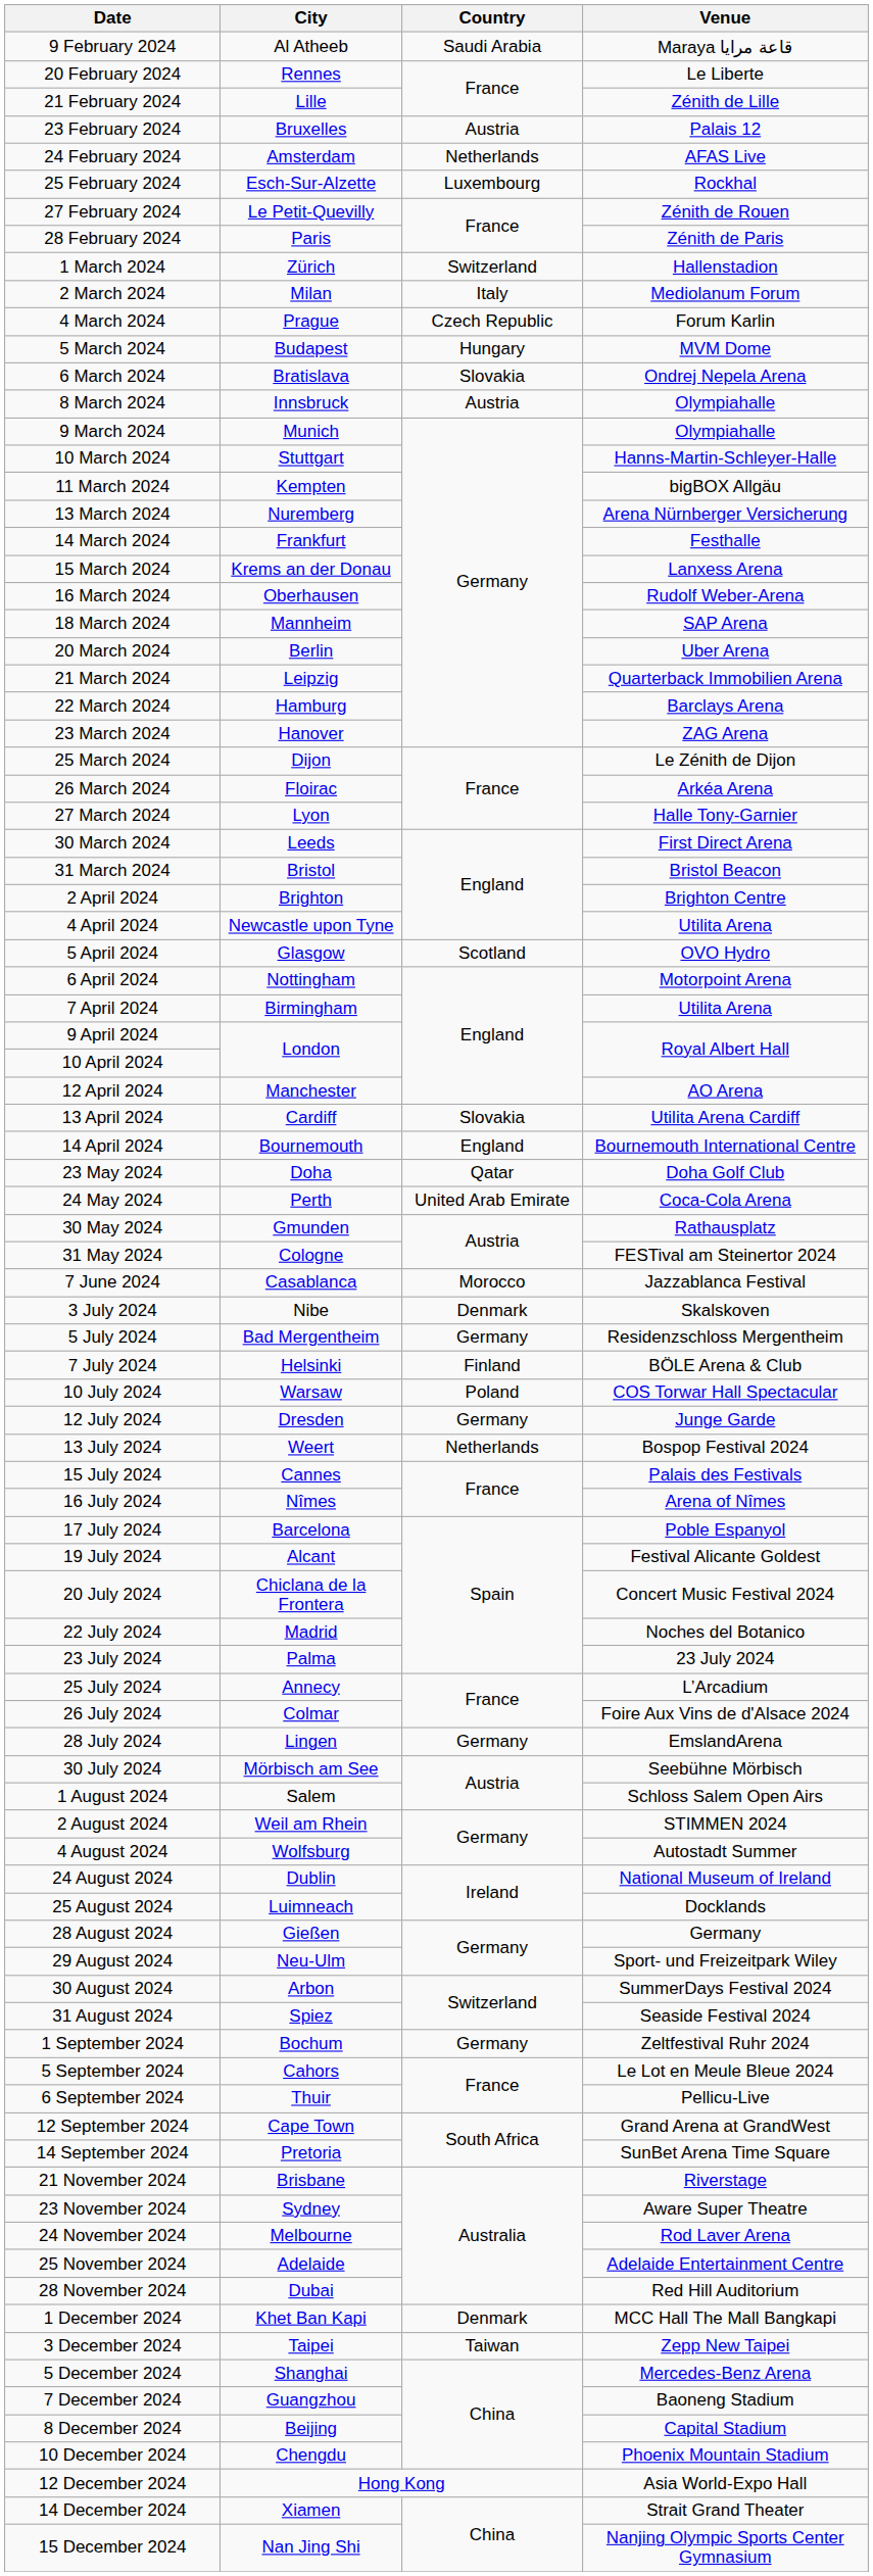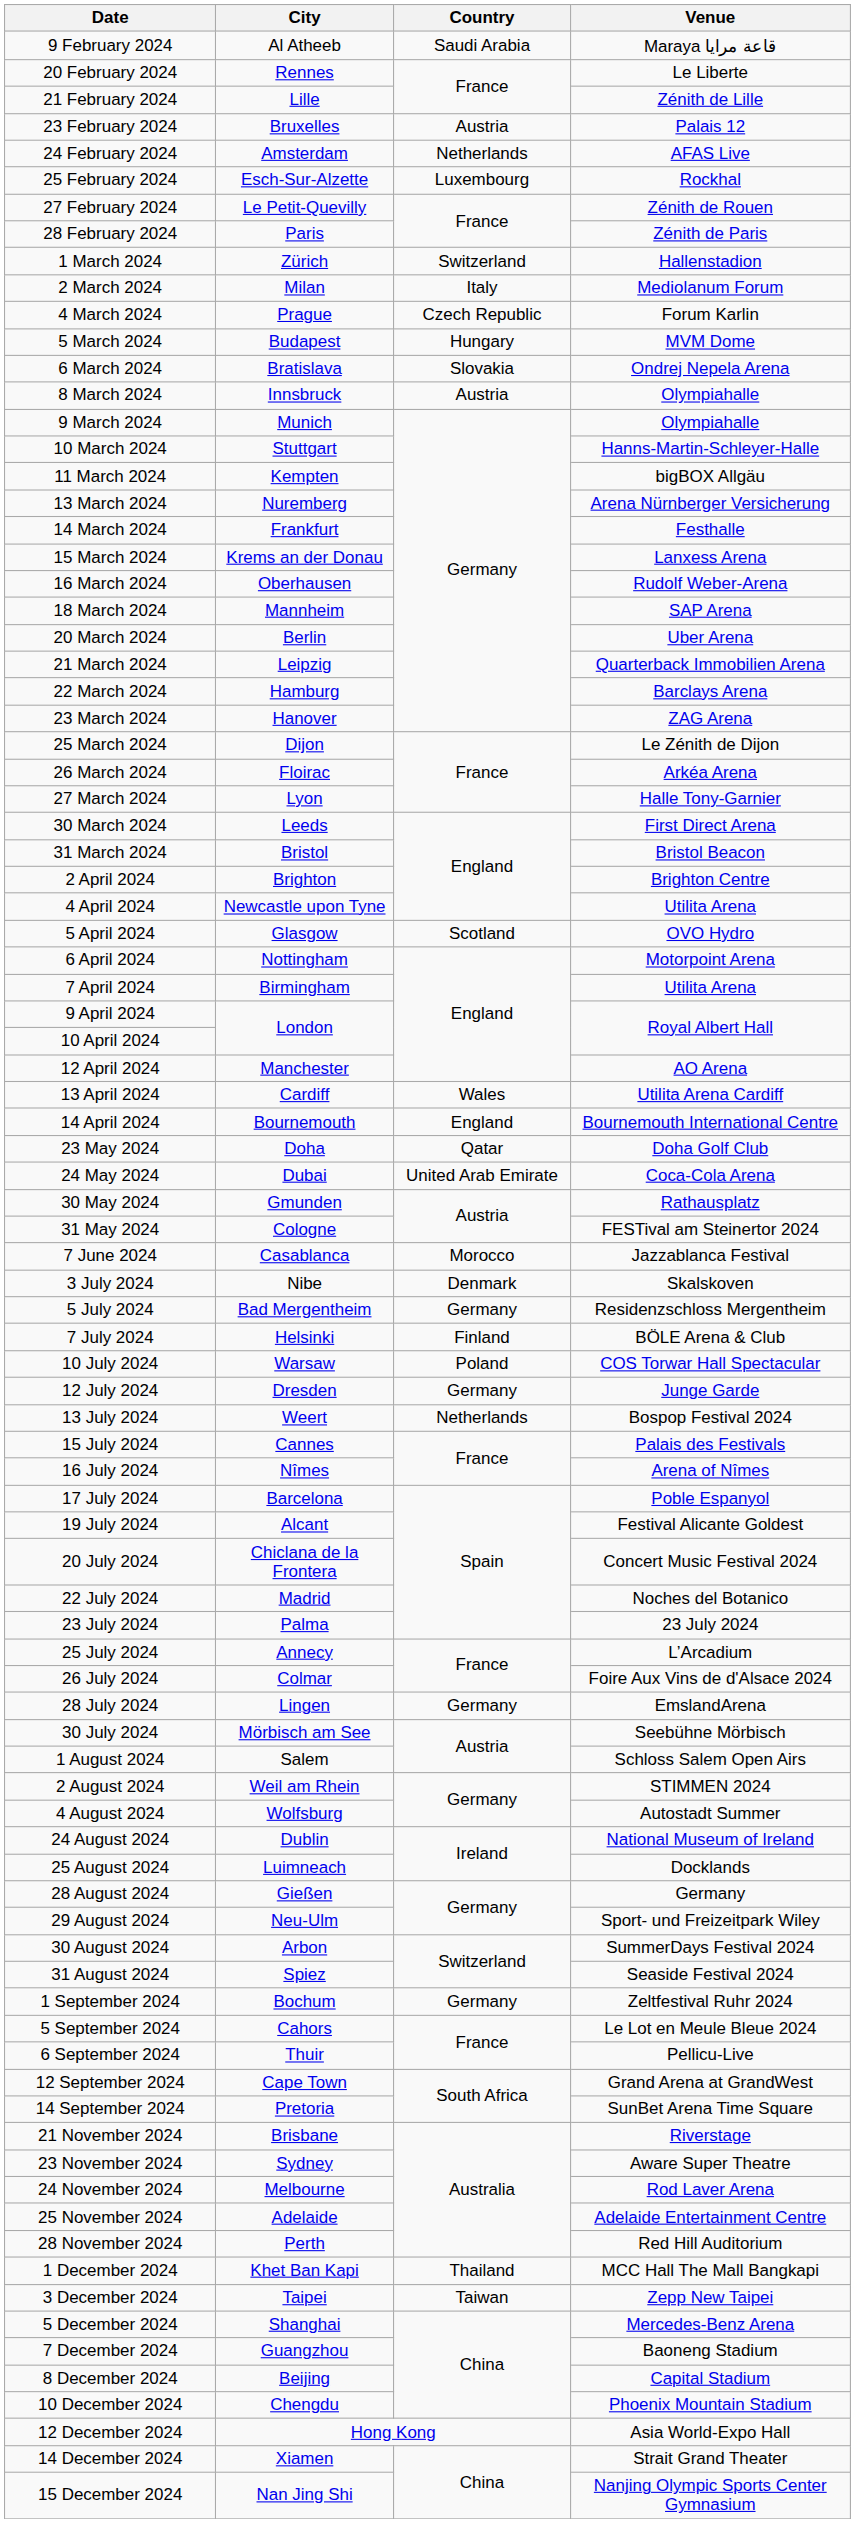 <table class="wikitable plainrowheaders" style="text-align:center;">
 <tr>
 <th scope="col" style="width:12em;">Date</th>
 <th scope="col" style="width:10em;">City</th>
 <th scope="col" style="width:10em;">Country</th>
 <th scope="col" style="width:16em;">Venue</th>
 </tr>
 <tr>
 <td>9 February 2024</td>
 <td>Al Atheeb</td>
 <td>Saudi Arabia</td>
 <td>Maraya قاعة مرايا</td>
 </tr>
 <tr>
 <td>20 February 2024</td>
 <td><a href='#'>Rennes</a></td>
 <td rowspan="2">France</td>
 <td>Le Liberte</td>
 </tr>
 <tr>
 <td>21 February 2024</td>
 <td><a href='#'>Lille</a></td>
 <td><a href='#'>Zénith de Lille</a></td>
 </tr>
 <tr>
 <td>23 February 2024</td>
 <td><a href='#'>Bruxelles</a></td>
 <td>Austria</td>
 <td><a href='#'>Palais 12</a></td>
 </tr>
 <tr>
 <td>24 February 2024</td>
 <td><a href='#'>Amsterdam</a></td>
 <td>Netherlands</td>
 <td><a href='#'>AFAS Live</a></td>
 </tr>
 <tr>
 <td>25 February 2024</td>
 <td><a href='#'>Esch-Sur-Alzette</a></td>
 <td>Luxembourg</td>
 <td><a href='#'>Rockhal</a></td>
 </tr>
 <tr>
 <td>27 February 2024</td>
 <td><a href='#'>Le Petit-Quevilly</a></td>
 <td rowspan="2">France</td>
 <td><a href='#'>Zénith de Rouen</a></td>
 </tr>
 <tr>
 <td>28 February 2024</td>
 <td><a href='#'>Paris</a></td>
 <td><a href='#'>Zénith de Paris</a></td>
 </tr>
 <tr>
 <td>1 March 2024</td>
 <td><a href='#'>Zürich</a></td>
 <td>Switzerland</td>
 <td><a href='#'>Hallenstadion</a></td>
 </tr>
 <tr>
 <td>2 March 2024</td>
 <td><a href='#'>Milan</a></td>
 <td>Italy</td>
 <td><a href='#'>Mediolanum Forum</a></td>
 </tr>
 <tr>
 <td>4 March 2024</td>
 <td><a href='#'>Prague</a></td>
 <td>Czech Republic</td>
 <td>Forum Karlin</td>
 </tr>
 <tr>
 <td>5 March 2024</td>
 <td><a href='#'>Budapest</a></td>
 <td>Hungary</td>
 <td><a href='#'>MVM Dome</a></td>
 </tr>
 <tr>
 <td>6 March 2024</td>
 <td><a href='#'>Bratislava</a></td>
 <td>Slovakia</td>
 <td><a href='#'>Ondrej Nepela Arena</a></td>
 </tr>
 <tr>
 <td>8 March 2024</td>
 <td><a href='#'>Innsbruck</a></td>
 <td>Austria</td>
 <td><a href='#'>Olympiahalle</a></td>
 </tr>
 <tr>
 <td>9 March 2024</td>
 <td><a href='#'>Munich</a></td>
 <td rowspan="12">Germany</td>
 <td><a href='#'>Olympiahalle</a></td>
 </tr>
 <tr>
 <td>10 March 2024</td>
 <td><a href='#'>Stuttgart</a></td>
 <td><a href='#'>Hanns-Martin-Schleyer-Halle</a></td>
 </tr>
 <tr>
 <td>11 March 2024</td>
 <td><a href='#'>Kempten</a></td>
 <td>bigBOX Allgäu</td>
 </tr>
 <tr>
 <td>13 March 2024</td>
 <td><a href='#'>Nuremberg</a></td>
 <td><a href='#'>Arena Nürnberger Versicherung</a></td>
 </tr>
 <tr>
 <td>14 March 2024</td>
 <td><a href='#'>Frankfurt</a></td>
 <td><a href='#'>Festhalle</a></td>
 </tr>
 <tr>
 <td>15 March 2024</td>
 <td><a href='#'>Krems an der Donau</a></td>
 <td><a href='#'>Lanxess Arena</a></td>
 </tr>
 <tr>
 <td>16 March 2024</td>
 <td><a href='#'>Oberhausen</a></td>
 <td><a href='#'>Rudolf Weber-Arena</a></td>
 </tr>
 <tr>
 <td>18 March 2024</td>
 <td><a href='#'>Mannheim</a></td>
 <td><a href='#'>SAP Arena</a></td>
 </tr>
 <tr>
 <td>20 March 2024</td>
 <td><a href='#'>Berlin</a></td>
 <td><a href='#'>Uber Arena</a></td>
 </tr>
 <tr>
 <td>21 March 2024</td>
 <td><a href='#'>Leipzig</a></td>
 <td><a href='#'>Quarterback Immobilien Arena</a></td>
 </tr>
 <tr>
 <td>22 March 2024</td>
 <td><a href='#'>Hamburg</a></td>
 <td><a href='#'>Barclays Arena</a></td>
 </tr>
 <tr>
 <td>23 March 2024</td>
 <td><a href='#'>Hanover</a></td>
 <td><a href='#'>ZAG Arena</a></td>
 </tr>
 <tr>
 <td>25 March 2024</td>
 <td><a href='#'>Dijon</a></td>
 <td rowspan="3">France</td>
 <td>Le Zénith de Dijon</td>
 </tr>
 <tr>
 <td>26 March 2024</td>
 <td><a href='#'>Floirac</a></td>
 <td><a href='#'>Arkéa Arena</a></td>
 </tr>
 <tr>
 <td>27 March 2024</td>
 <td><a href='#'>Lyon</a></td>
 <td><a href='#'>Halle Tony-Garnier</a></td>
 </tr>
 <tr>
 <td>30 March 2024</td>
 <td><a href='#'>Leeds</a></td>
 <td rowspan="4">England</td>
 <td><a href='#'>First Direct Arena</a></td>
 </tr>
 <tr>
 <td>31 March 2024</td>
 <td><a href='#'>Bristol</a></td>
 <td><a href='#'>Bristol Beacon</a></td>
 </tr>
 <tr>
 <td>2 April 2024</td>
 <td><a href='#'>Brighton</a></td>
 <td><a href='#'>Brighton Centre</a></td>
 </tr>
 <tr>
 <td>4 April 2024</td>
 <td><a href='#'>Newcastle upon Tyne</a></td>
 <td><a href='#'>Utilita Arena</a></td>
 </tr>
 <tr>
 <td>5 April 2024</td>
 <td><a href='#'>Glasgow</a></td>
 <td>Scotland</td>
 <td><a href='#'>OVO Hydro</a></td>
 </tr>
 <tr>
 <td>6 April 2024</td>
 <td><a href='#'>Nottingham</a></td>
 <td rowspan="5">England</td>
 <td><a href='#'>Motorpoint Arena</a></td>
 </tr>
 <tr>
 <td>7 April 2024</td>
 <td><a href='#'>Birmingham</a></td>
 <td><a href='#'>Utilita Arena</a></td>
 </tr>
 <tr>
 <td>9 April 2024</td>
 <td rowspan="2"><a href='#'>London</a></td>
 <td rowspan="2"><a href='#'>Royal Albert Hall</a></td>
 </tr>
 <tr>
 <td>10 April 2024</td>
 </tr>
 <tr>
 <td>12 April 2024</td>
 <td><a href='#'>Manchester</a></td>
 <td><a href='#'>AO Arena</a></td>
 </tr>
 <tr>
 <td>13 April 2024</td>
 <td><a href='#'>Cardiff</a></td>
-<td>Slovakia</td>
+<td>Wales</td>
 <td><a href='#'>Utilita Arena Cardiff</a></td>
 </tr>
 <tr>
 <td>14 April 2024</td>
 <td><a href='#'>Bournemouth</a></td>
 <td>England</td>
 <td><a href='#'>Bournemouth International Centre</a></td>
 </tr>
 <tr>
 <td>23 May 2024</td>
 <td><a href='#'>Doha</a></td>
 <td>Qatar</td>
 <td><a href='#'>Doha Golf Club</a></td>
 </tr>
 <tr>
 <td>24 May 2024</td>
-<td><a href='#'>Perth</a></td>
+<td><a href='#'>Dubai</a></td>
 <td>United Arab Emirate</td>
 <td><a href='#'>Coca-Cola Arena</a></td>
 </tr>
 <tr>
 <td>30 May 2024</td>
 <td><a href='#'>Gmunden</a></td>
 <td rowspan="2">Austria</td>
 <td><a href='#'>Rathausplatz</a></td>
 </tr>
 <tr>
 <td>31 May 2024</td>
 <td><a href='#'>Cologne</a></td>
 <td>FESTival am Steinertor 2024</td>
 </tr>
 <tr>
 <td>7 June 2024</td>
 <td><a href='#'>Casablanca</a></td>
 <td>Morocco</td>
 <td>Jazzablanca Festival</td>
 </tr>
 <tr>
 <td>3 July 2024</td>
 <td>Nibe</td>
 <td>Denmark</td>
 <td>Skalskoven</td>
 </tr>
 <tr>
 <td>5 July 2024</td>
 <td><a href='#'>Bad Mergentheim</a></td>
 <td>Germany</td>
 <td>Residenzschloss Mergentheim</td>
 </tr>
 <tr>
 <td>7 July 2024</td>
 <td><a href='#'>Helsinki</a></td>
 <td>Finland</td>
 <td>BÖLE Arena & Club</td>
 </tr>
 <tr>
 <td>10 July 2024</td>
 <td><a href='#'>Warsaw</a></td>
 <td>Poland</td>
 <td><a href='#'>COS Torwar Hall Spectacular</a></td>
 </tr>
 <tr>
 <td>12 July 2024</td>
 <td><a href='#'>Dresden</a></td>
 <td>Germany</td>
 <td><a href='#'>Junge Garde</a></td>
 </tr>
 <tr>
 <td>13 July 2024</td>
 <td><a href='#'>Weert</a></td>
 <td>Netherlands</td>
 <td>Bospop Festival 2024</td>
 </tr>
 <tr>
 <td>15 July 2024</td>
 <td><a href='#'>Cannes</a></td>
 <td rowspan="2">France</td>
 <td><a href='#'>Palais des Festivals</a></td>
 </tr>
 <tr>
 <td>16 July 2024</td>
 <td><a href='#'>Nîmes</a></td>
 <td><a href='#'>Arena of Nîmes</a></td>
 </tr>
 <tr>
 <td>17 July 2024</td>
 <td><a href='#'>Barcelona</a></td>
 <td rowspan="5">Spain</td>
 <td><a href='#'>Poble Espanyol</a></td>
 </tr>
 <tr>
 <td>19 July 2024</td>
 <td><a href='#'>Alcant</a></td>
 <td>Festival Alicante Goldest</td>
 </tr>
 <tr>
 <td>20 July 2024</td>
 <td><a href='#'>Chiclana de la Frontera</a></td>
 <td>Concert Music Festival 2024</td>
 </tr>
 <tr>
 <td>22 July 2024</td>
 <td><a href='#'>Madrid</a></td>
 <td>Noches del Botanico</td>
 </tr>
 <tr>
 <td>23 July 2024</td>
 <td><a href='#'>Palma</a></td>
 <td>23 July 2024</td>
 </tr>
 <tr>
 <td>25 July 2024</td>
 <td><a href='#'>Annecy</a></td>
 <td rowspan="2">France</td>
 <td>L’Arcadium</td>
 </tr>
 <tr>
 <td>26 July 2024</td>
 <td><a href='#'>Colmar</a></td>
 <td>Foire Aux Vins de d'Alsace 2024</td>
 </tr>
 <tr>
 <td>28 July 2024</td>
 <td><a href='#'>Lingen</a></td>
 <td>Germany</td>
 <td>EmslandArena</td>
 </tr>
 <tr>
 <td>30 July 2024</td>
 <td><a href='#'>Mörbisch am See</a></td>
 <td rowspan="2">Austria</td>
 <td>Seebühne Mörbisch</td>
 </tr>
 <tr>
 <td>1 August 2024</td>
 <td>Salem</td>
 <td>Schloss Salem Open Airs</td>
 </tr>
 <tr>
 <td>2 August 2024</td>
 <td><a href='#'>Weil am Rhein</a></td>
 <td rowspan="2">Germany</td>
 <td>STIMMEN 2024</td>
 </tr>
 <tr>
 <td>4 August 2024</td>
 <td><a href='#'>Wolfsburg</a></td>
 <td>Autostadt Summer</td>
 </tr>
 <tr>
 <td>24 August 2024</td>
 <td><a href='#'>Dublin</a></td>
 <td rowspan="2">Ireland</td>
 <td><a href='#'>National Museum of Ireland</a></td>
 </tr>
 <tr>
 <td>25 August 2024</td>
 <td><a href='#'>Luimneach</a></td>
 <td>Docklands</td>
 </tr>
 <tr>
 <td>28 August 2024</td>
 <td><a href='#'>Gießen</a></td>
 <td rowspan="2">Germany</td>
 <td>Germany</td>
 </tr>
 <tr>
 <td>29 August 2024</td>
 <td><a href='#'>Neu-Ulm</a></td>
 <td>Sport- und Freizeitpark Wiley</td>
 </tr>
 <tr>
 <td>30 August 2024</td>
 <td><a href='#'>Arbon</a></td>
 <td rowspan="2">Switzerland</td>
 <td>SummerDays Festival 2024</td>
 </tr>
 <tr>
 <td>31 August 2024</td>
 <td><a href='#'>Spiez</a></td>
 <td>Seaside Festival 2024</td>
 </tr>
 <tr>
 <td>1 September 2024</td>
 <td><a href='#'>Bochum</a></td>
 <td>Germany</td>
 <td>Zeltfestival Ruhr 2024</td>
 </tr>
 <tr>
 <td>5 September 2024</td>
 <td><a href='#'>Cahors</a></td>
 <td rowspan="2">France</td>
 <td>Le Lot en Meule Bleue 2024</td>
 </tr>
 <tr>
 <td>6 September 2024</td>
 <td><a href='#'>Thuir</a></td>
 <td>Pellicu-Live</td>
 </tr>
 <tr>
 <td>12 September 2024</td>
 <td><a href='#'>Cape Town</a></td>
 <td rowspan="2">South Africa</td>
 <td>Grand Arena at GrandWest</td>
 </tr>
 <tr>
 <td>14 September 2024</td>
 <td><a href='#'>Pretoria</a></td>
 <td>SunBet Arena Time Square</td>
 </tr>
 <tr>
 <td>21 November 2024</td>
 <td><a href='#'>Brisbane</a></td>
 <td rowspan="5">Australia</td>
 <td><a href='#'>Riverstage</a></td>
 </tr>
 <tr>
 <td>23 November 2024</td>
 <td><a href='#'>Sydney</a></td>
 <td>Aware Super Theatre</td>
 </tr>
 <tr>
 <td>24 November 2024</td>
 <td><a href='#'>Melbourne</a></td>
 <td><a href='#'>Rod Laver Arena</a></td>
 </tr>
 <tr>
 <td>25 November 2024</td>
 <td><a href='#'>Adelaide</a></td>
 <td><a href='#'>Adelaide Entertainment Centre</a></td>
 </tr>
 <tr>
 <td>28 November 2024</td>
-<td><a href='#'>Dubai</a></td>
+<td><a href='#'>Perth</a></td>
 <td>Red Hill Auditorium</td>
 </tr>
 <tr>
 <td>1 December 2024</td>
 <td><a href='#'>Khet Ban Kapi</a></td>
-<td>Denmark</td>
+<td>Thailand</td>
 <td>MCC Hall The Mall Bangkapi</td>
 </tr>
 <tr>
 <td>3 December 2024</td>
 <td><a href='#'>Taipei</a></td>
 <td>Taiwan</td>
 <td><a href='#'>Zepp New Taipei</a></td>
 </tr>
 <tr>
 <td>5 December 2024</td>
 <td><a href='#'>Shanghai</a></td>
 <td rowspan="4">China</td>
 <td><a href='#'>Mercedes-Benz Arena</a></td>
 </tr>
 <tr>
 <td>7 December 2024</td>
 <td><a href='#'>Guangzhou</a></td>
 <td>Baoneng Stadium</td>
 </tr>
 <tr>
 <td>8 December 2024</td>
 <td><a href='#'>Beijing</a></td>
 <td><a href='#'>Capital Stadium</a></td>
 </tr>
 <tr>
 <td>10 December 2024</td>
 <td><a href='#'>Chengdu</a></td>
 <td><a href='#'>Phoenix Mountain Stadium</a></td>
 </tr>
 <tr>
 <td>12 December 2024</td>
 <td colspan="2"><a href='#'>Hong Kong</a></td>
 <td>Asia World-Expo Hall</td>
 </tr>
 <tr>
 <td>14 December 2024</td>
 <td><a href='#'>Xiamen</a></td>
 <td rowspan="2">China</td>
 <td>Strait Grand Theater</td>
 </tr>
 <tr>
 <td>15 December 2024</td>
 <td><a href='#'>Nan Jing Shi</a></td>
 <td><a href='#'>Nanjing Olympic Sports Center Gymnasium</a></td>
 </tr>
 </table>
